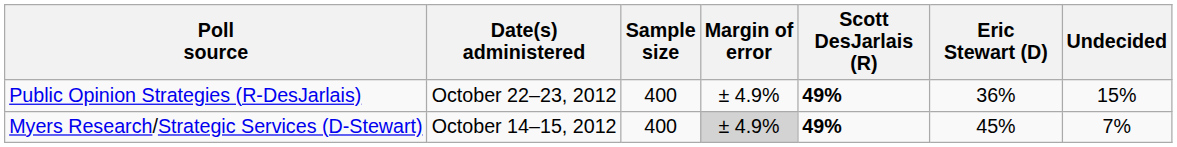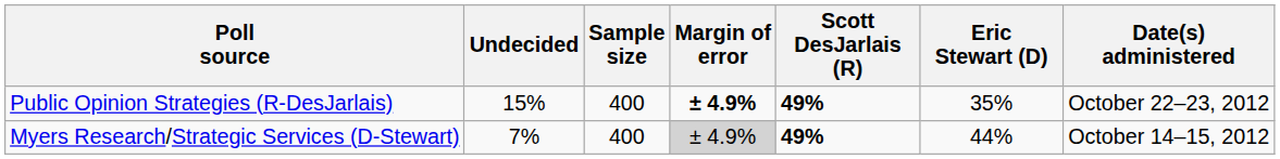 <table class="wikitable">
 <tr>
 <th>Poll<br>source</th>
-<th>Date(s)<br>administered</th>
+<th>Undecided</th>
 <th>Sample<br>size</th>
 <th>Margin of<br>error</th>
 <th style="width:100px;">Scott<br>DesJarlais (R)</th>
 <th style="width:100px;">Eric<br>Stewart (D)</th>
-<th>Undecided</th>
+<th>Date(s)<br>administered</th>
 </tr>
 <tr>
 <td><a href='#'>Public Opinion Strategies (R-DesJarlais)</a></td>
+<td align=center>15%</td>
+<td align=center>400</td>
+<td align=center><strong>± 4.9%</strong></td>
+<td><strong>49%</strong></td>
+<td align=center>35%</td>
 <td align=center>October 22–23, 2012</td>
-<td align=center>400</td>
-<td align=center>± 4.9%</td>
-<td><strong>49%</strong></td>
-<td align=center>36%</td>
-<td align=center>15%</td>
 </tr>
 <tr>
 <td><a href='#'>Myers Research</a>/<a href='#'>Strategic Services (D-Stewart)</a></td>
-<td align=center>October 14–15, 2012</td>
+<td align=center>7%</td>
 <td align=center>400</td>
 <td align=center style="background: lightgrey;">± 4.9%</td>
 <td><strong>49%</strong></td>
-<td align=center>45%</td>
-<td align=center>7%</td>
+<td align=center>44%</td>
+<td align=center>October 14–15, 2012</td>
 </tr>
 </table>
